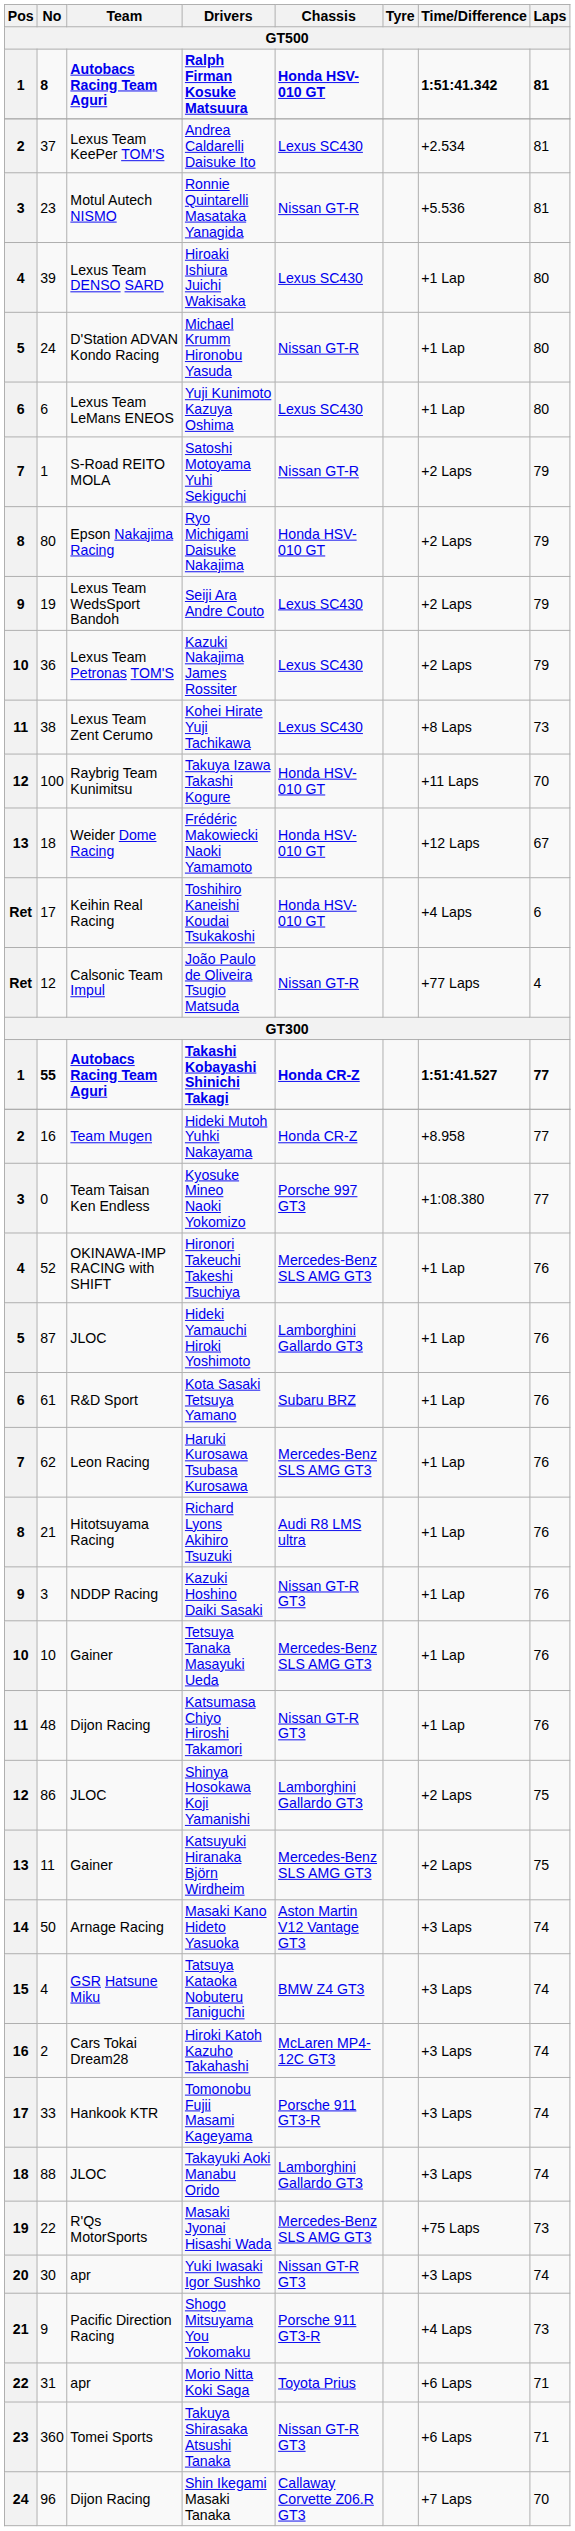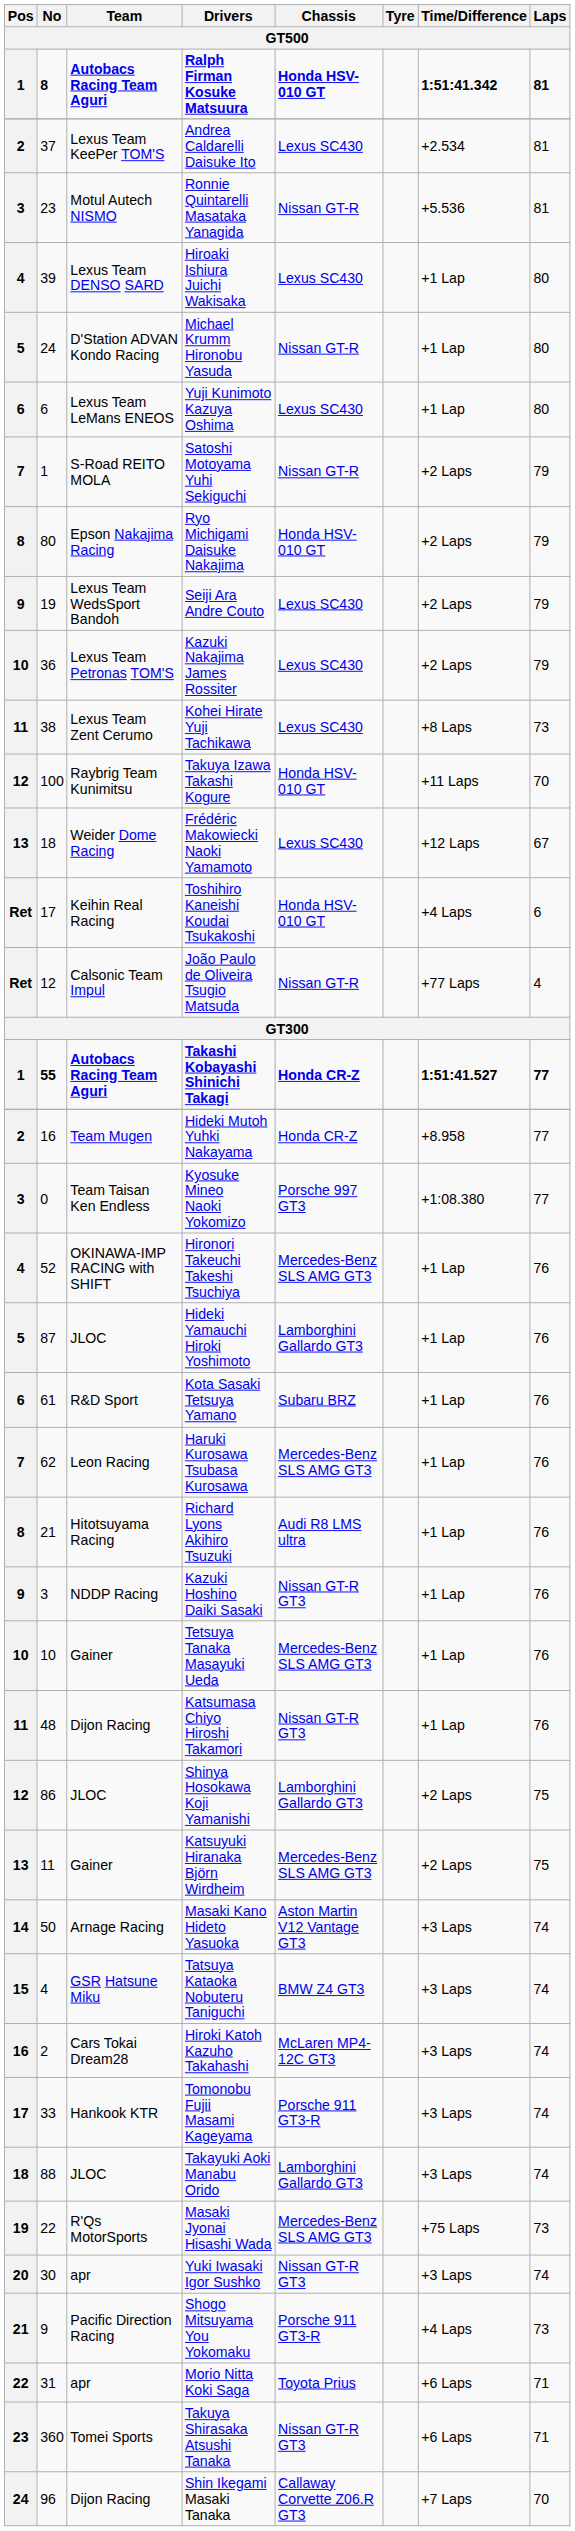 <table class="wikitable" style="font-size: 95%;">
 <tr>
 <th>Pos</th>
 <th>No</th>
 <th>Team</th>
 <th>Drivers</th>
 <th>Chassis</th>
 <th>Tyre</th>
 <th>Time/Difference</th>
 <th>Laps</th>
 </tr>
 <tr>
 <th colspan=8><strong>GT500</strong></th>
 </tr>
 <tr style="font-weight:bold">
 <th>1</th>
 <td>8</td>
 <td><a href='#'>Autobacs Racing Team Aguri</a></td>
 <td> <a href='#'>Ralph Firman</a><br> <a href='#'>Kosuke Matsuura</a></td>
 <td><a href='#'>Honda HSV-010 GT</a></td>
 <td></td>
 <td>1:51:41.342</td>
 <td>81</td>
 </tr>
 <tr style="font-weight:bold">
 </tr>
 <tr>
 <th>2</th>
 <td>37</td>
 <td>Lexus Team KeePer <a href='#'>TOM'S</a></td>
 <td> <a href='#'>Andrea Caldarelli</a><br> <a href='#'>Daisuke Ito</a></td>
 <td><a href='#'>Lexus SC430</a></td>
 <td></td>
 <td>+2.534</td>
 <td>81</td>
 </tr>
 <tr>
 <th>3</th>
 <td>23</td>
 <td>Motul Autech <a href='#'>NISMO</a></td>
 <td> <a href='#'>Ronnie Quintarelli</a><br> <a href='#'>Masataka Yanagida</a></td>
 <td><a href='#'>Nissan GT-R</a></td>
 <td></td>
 <td>+5.536</td>
 <td>81</td>
 </tr>
 <tr>
 <th>4</th>
 <td>39</td>
 <td>Lexus Team <a href='#'>DENSO</a> <a href='#'>SARD</a></td>
 <td> <a href='#'>Hiroaki Ishiura</a><br> <a href='#'>Juichi Wakisaka</a></td>
 <td><a href='#'>Lexus SC430</a></td>
 <td></td>
 <td>+1 Lap</td>
 <td>80</td>
 </tr>
 <tr>
 <th>5</th>
 <td>24</td>
 <td>D'Station ADVAN Kondo Racing</td>
 <td> <a href='#'>Michael Krumm</a><br> <a href='#'>Hironobu Yasuda</a></td>
 <td><a href='#'>Nissan GT-R</a></td>
 <td></td>
 <td>+1 Lap</td>
 <td>80</td>
 </tr>
 <tr>
 <th>6</th>
 <td>6</td>
 <td>Lexus Team LeMans ENEOS</td>
 <td> <a href='#'>Yuji Kunimoto</a><br> <a href='#'>Kazuya Oshima</a></td>
 <td><a href='#'>Lexus SC430</a></td>
 <td></td>
 <td>+1 Lap</td>
 <td>80</td>
 </tr>
 <tr>
 <th>7</th>
 <td>1</td>
 <td>S-Road REITO MOLA</td>
 <td> <a href='#'>Satoshi Motoyama</a><br> <a href='#'>Yuhi Sekiguchi</a></td>
 <td><a href='#'>Nissan GT-R</a></td>
 <td></td>
 <td>+2 Laps</td>
 <td>79</td>
 </tr>
 <tr>
 <th>8</th>
 <td>80</td>
 <td>Epson <a href='#'>Nakajima Racing</a></td>
 <td> <a href='#'>Ryo Michigami</a><br> <a href='#'>Daisuke Nakajima</a></td>
 <td><a href='#'>Honda HSV-010 GT</a></td>
 <td></td>
 <td>+2 Laps</td>
 <td>79</td>
 </tr>
 <tr>
 <th>9</th>
 <td>19</td>
 <td>Lexus Team WedsSport Bandoh</td>
 <td> <a href='#'>Seiji Ara</a><br> <a href='#'>Andre Couto</a></td>
 <td><a href='#'>Lexus SC430</a></td>
 <td></td>
 <td>+2 Laps</td>
 <td>79</td>
 </tr>
 <tr>
 <th>10</th>
 <td>36</td>
 <td>Lexus Team <a href='#'>Petronas</a> <a href='#'>TOM'S</a></td>
 <td> <a href='#'>Kazuki Nakajima</a><br> <a href='#'>James Rossiter</a></td>
 <td><a href='#'>Lexus SC430</a></td>
 <td></td>
 <td>+2 Laps</td>
 <td>79</td>
 </tr>
 <tr>
 <th>11</th>
 <td>38</td>
 <td>Lexus Team Zent Cerumo</td>
 <td> <a href='#'>Kohei Hirate</a><br> <a href='#'>Yuji Tachikawa</a></td>
 <td><a href='#'>Lexus SC430</a></td>
 <td></td>
 <td>+8 Laps</td>
 <td>73</td>
 </tr>
 <tr>
 <th>12</th>
 <td>100</td>
 <td>Raybrig Team Kunimitsu</td>
 <td> <a href='#'>Takuya Izawa</a><br> <a href='#'>Takashi Kogure</a></td>
 <td><a href='#'>Honda HSV-010 GT</a></td>
 <td></td>
 <td>+11 Laps</td>
 <td>70</td>
 </tr>
 <tr>
 <th>13</th>
 <td>18</td>
 <td>Weider <a href='#'>Dome Racing</a></td>
 <td> <a href='#'>Frédéric Makowiecki</a><br> <a href='#'>Naoki Yamamoto</a></td>
-<td><a href='#'>Honda HSV-010 GT</a></td>
+<td><a href='#'>Lexus SC430</a></td>
 <td></td>
 <td>+12 Laps</td>
 <td>67</td>
 </tr>
 <tr>
 <th>Ret</th>
 <td>17</td>
 <td>Keihin Real Racing</td>
 <td> <a href='#'>Toshihiro Kaneishi</a><br> <a href='#'>Koudai Tsukakoshi</a></td>
 <td><a href='#'>Honda HSV-010 GT</a></td>
 <td></td>
 <td>+4 Laps</td>
 <td>6</td>
 </tr>
 <tr>
 <th>Ret</th>
 <td>12</td>
 <td>Calsonic Team <a href='#'>Impul</a></td>
 <td> <a href='#'>João Paulo de Oliveira</a><br> <a href='#'>Tsugio Matsuda</a></td>
 <td><a href='#'>Nissan GT-R</a></td>
 <td></td>
 <td>+77 Laps</td>
 <td>4</td>
 </tr>
 <tr>
 <th colspan=8><strong>GT300</strong></th>
 </tr>
 <tr style="font-weight:bold">
 <th>1</th>
 <td>55</td>
 <td><a href='#'>Autobacs Racing Team Aguri</a></td>
 <td> <a href='#'>Takashi Kobayashi</a><br> <a href='#'>Shinichi Takagi</a></td>
 <td><a href='#'>Honda CR-Z</a></td>
 <td></td>
 <td>1:51:41.527</td>
 <td>77</td>
 </tr>
 <tr style="font-weight:bold">
 </tr>
 <tr>
 <th>2</th>
 <td>16</td>
 <td><a href='#'>Team Mugen</a></td>
 <td> <a href='#'>Hideki Mutoh</a><br> <a href='#'>Yuhki Nakayama</a></td>
 <td><a href='#'>Honda CR-Z</a></td>
 <td></td>
 <td>+8.958</td>
 <td>77</td>
 </tr>
 <tr>
 <th>3</th>
 <td>0</td>
 <td>Team Taisan Ken Endless</td>
 <td> <a href='#'>Kyosuke Mineo</a><br> <a href='#'>Naoki Yokomizo</a></td>
 <td><a href='#'>Porsche 997 GT3</a></td>
 <td></td>
 <td>+1:08.380</td>
 <td>77</td>
 </tr>
 <tr>
 <th>4</th>
 <td>52</td>
 <td>OKINAWA-IMP RACING with SHIFT</td>
 <td> <a href='#'>Hironori Takeuchi</a><br> <a href='#'>Takeshi Tsuchiya</a></td>
 <td><a href='#'>Mercedes-Benz SLS AMG GT3</a></td>
 <td></td>
 <td>+1 Lap</td>
 <td>76</td>
 </tr>
 <tr>
 <th>5</th>
 <td>87</td>
 <td>JLOC</td>
 <td> <a href='#'>Hideki Yamauchi</a><br> <a href='#'>Hiroki Yoshimoto</a></td>
 <td><a href='#'>Lamborghini Gallardo GT3</a></td>
 <td></td>
 <td>+1 Lap</td>
 <td>76</td>
 </tr>
 <tr>
 <th>6</th>
 <td>61</td>
 <td>R&D Sport</td>
 <td> <a href='#'>Kota Sasaki</a><br> <a href='#'>Tetsuya Yamano</a></td>
 <td><a href='#'>Subaru BRZ</a></td>
 <td></td>
 <td>+1 Lap</td>
 <td>76</td>
 </tr>
 <tr>
 <th>7</th>
 <td>62</td>
 <td>Leon Racing</td>
 <td> <a href='#'>Haruki Kurosawa</a><br> <a href='#'>Tsubasa Kurosawa</a></td>
 <td><a href='#'>Mercedes-Benz SLS AMG GT3</a></td>
 <td></td>
 <td>+1 Lap</td>
 <td>76</td>
 </tr>
 <tr>
 <th>8</th>
 <td>21</td>
 <td>Hitotsuyama Racing</td>
 <td> <a href='#'>Richard Lyons</a><br> <a href='#'>Akihiro Tsuzuki</a></td>
 <td><a href='#'>Audi R8 LMS ultra</a></td>
 <td></td>
 <td>+1 Lap</td>
 <td>76</td>
 </tr>
 <tr>
 <th>9</th>
 <td>3</td>
 <td>NDDP Racing</td>
 <td> <a href='#'>Kazuki Hoshino</a><br> <a href='#'>Daiki Sasaki</a></td>
 <td><a href='#'>Nissan GT-R GT3</a></td>
 <td></td>
 <td>+1 Lap</td>
 <td>76</td>
 </tr>
 <tr>
 <th>10</th>
 <td>10</td>
 <td>Gainer</td>
 <td> <a href='#'>Tetsuya Tanaka</a><br> <a href='#'>Masayuki Ueda</a></td>
 <td><a href='#'>Mercedes-Benz SLS AMG GT3</a></td>
 <td></td>
 <td>+1 Lap</td>
 <td>76</td>
 </tr>
 <tr>
 <th>11</th>
 <td>48</td>
 <td>Dijon Racing</td>
 <td> <a href='#'>Katsumasa Chiyo</a><br> <a href='#'>Hiroshi Takamori</a></td>
 <td><a href='#'>Nissan GT-R GT3</a></td>
 <td></td>
 <td>+1 Lap</td>
 <td>76</td>
 </tr>
 <tr>
 <th>12</th>
 <td>86</td>
 <td>JLOC</td>
 <td> <a href='#'>Shinya Hosokawa</a><br> <a href='#'>Koji Yamanishi</a></td>
 <td><a href='#'>Lamborghini Gallardo GT3</a></td>
 <td></td>
 <td>+2 Laps</td>
 <td>75</td>
 </tr>
 <tr>
 <th>13</th>
 <td>11</td>
 <td>Gainer</td>
 <td> <a href='#'>Katsuyuki Hiranaka</a><br> <a href='#'>Björn Wirdheim</a></td>
 <td><a href='#'>Mercedes-Benz SLS AMG GT3</a></td>
 <td></td>
 <td>+2 Laps</td>
 <td>75</td>
 </tr>
 <tr>
 <th>14</th>
 <td>50</td>
 <td>Arnage Racing</td>
 <td> <a href='#'>Masaki Kano</a><br> <a href='#'>Hideto Yasuoka</a></td>
 <td><a href='#'>Aston Martin V12 Vantage GT3</a></td>
 <td></td>
 <td>+3 Laps</td>
 <td>74</td>
 </tr>
 <tr>
 <th>15</th>
 <td>4</td>
 <td><a href='#'>GSR</a> <a href='#'>Hatsune Miku</a></td>
 <td> <a href='#'>Tatsuya Kataoka</a><br> <a href='#'>Nobuteru Taniguchi</a></td>
 <td><a href='#'>BMW Z4 GT3</a></td>
 <td></td>
 <td>+3 Laps</td>
 <td>74</td>
 </tr>
 <tr>
 <th>16</th>
 <td>2</td>
 <td>Cars Tokai Dream28</td>
 <td> <a href='#'>Hiroki Katoh</a><br> <a href='#'>Kazuho Takahashi</a></td>
 <td><a href='#'>McLaren MP4-12C GT3</a></td>
 <td></td>
 <td>+3 Laps</td>
 <td>74</td>
 </tr>
 <tr>
 <th>17</th>
 <td>33</td>
 <td>Hankook KTR</td>
 <td> <a href='#'>Tomonobu Fujii</a><br> <a href='#'>Masami Kageyama</a></td>
 <td><a href='#'>Porsche 911 GT3-R</a></td>
 <td></td>
 <td>+3 Laps</td>
 <td>74</td>
 </tr>
 <tr>
 <th>18</th>
 <td>88</td>
 <td>JLOC</td>
 <td> <a href='#'>Takayuki Aoki</a><br> <a href='#'>Manabu Orido</a></td>
 <td><a href='#'>Lamborghini Gallardo GT3</a></td>
 <td></td>
 <td>+3 Laps</td>
 <td>74</td>
 </tr>
 <tr>
 <th>19</th>
 <td>22</td>
 <td>R'Qs MotorSports</td>
 <td> <a href='#'>Masaki Jyonai</a><br> <a href='#'>Hisashi Wada</a></td>
 <td><a href='#'>Mercedes-Benz SLS AMG GT3</a></td>
 <td></td>
 <td>+75 Laps</td>
 <td>73</td>
 </tr>
 <tr>
 <th>20</th>
 <td>30</td>
 <td>apr</td>
 <td> <a href='#'>Yuki Iwasaki</a><br> <a href='#'>Igor Sushko</a></td>
 <td><a href='#'>Nissan GT-R GT3</a></td>
 <td></td>
 <td>+3 Laps</td>
 <td>74</td>
 </tr>
 <tr>
 <th>21</th>
 <td>9</td>
 <td>Pacific Direction Racing</td>
 <td> <a href='#'>Shogo Mitsuyama</a><br> <a href='#'>You Yokomaku</a></td>
 <td><a href='#'>Porsche 911 GT3-R</a></td>
 <td></td>
 <td>+4 Laps</td>
 <td>73</td>
 </tr>
 <tr>
 <th>22</th>
 <td>31</td>
 <td>apr</td>
 <td> <a href='#'>Morio Nitta</a><br> <a href='#'>Koki Saga</a></td>
 <td><a href='#'>Toyota Prius</a></td>
 <td></td>
 <td>+6 Laps</td>
 <td>71</td>
 </tr>
 <tr>
 <th>23</th>
 <td>360</td>
 <td>Tomei Sports</td>
 <td> <a href='#'>Takuya Shirasaka</a><br> <a href='#'>Atsushi Tanaka</a></td>
 <td><a href='#'>Nissan GT-R GT3</a></td>
 <td></td>
 <td>+6 Laps</td>
 <td>71</td>
 </tr>
 <tr>
 <th>24</th>
 <td>96</td>
 <td>Dijon Racing</td>
 <td> <a href='#'>Shin Ikegami</a><br> Masaki Tanaka</td>
 <td><a href='#'>Callaway Corvette Z06.R GT3</a></td>
 <td></td>
 <td>+7 Laps</td>
 <td>70</td>
 </tr>
 </table>
